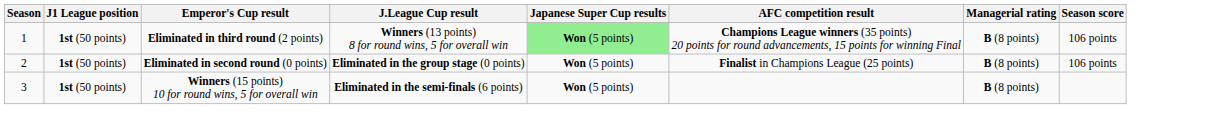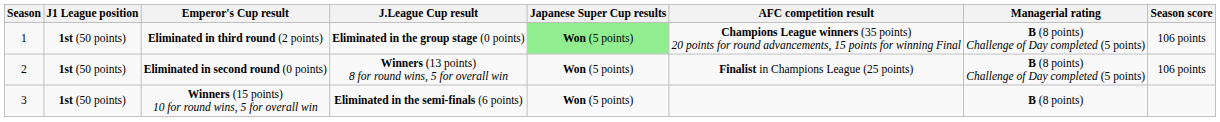 <table class="wikitable" style="text-align:center">
 <tr>
 <th>Season</th>
 <th>J1 League position</th>
 <th>Emperor's Cup result</th>
 <th>J.League Cup result</th>
 <th><strong>Japanese Super Cup results</strong></th>
 <th>AFC competition result</th>
 <th>Managerial rating</th>
 <th>Season score</th>
 </tr>
 <tr>
 <td>1</td>
 <td><strong>1st</strong> (50 points)</td>
 <td><strong>Eliminated in third round</strong> (2 points)</td>
-<td><strong>Winners</strong> (13 points)<br><em>8 for round wins, 5 for overall win</em></td>
+<td><strong>Eliminated in the group stage</strong> (0 points)</td>
 <td style="background: lightgreen;"><strong>Won</strong> (5 points)</td>
 <td><strong>Champions League winners</strong> (35 points)<br><em>20 points for round advancements, 15 points for winning Final</em></td>
-<td><strong>B</strong> (8 points)</td>
+<td><strong>B</strong> (8 points)<br><em>Challenge of Day completed</em> (5 points)</td>
 <td>106 points</td>
 </tr>
 <tr>
 <td>2</td>
 <td><strong>1st</strong> (50 points)</td>
 <td><strong>Eliminated in second round</strong> (0 points)</td>
-<td><strong>Eliminated in the group stage</strong> (0 points)</td>
+<td><strong>Winners</strong> (13 points)<br><em>8 for round wins, 5 for overall win</em></td>
 <td><strong>Won</strong> (5 points)</td>
 <td><strong>Finalist</strong> in Champions League (25 points)</td>
-<td><strong>B</strong> (8 points)</td>
+<td><strong>B</strong> (8 points)<br><em>Challenge of Day completed</em> (5 points)</td>
 <td>106 points</td>
 </tr>
 <tr>
 <td>3</td>
 <td><strong>1st</strong> (50 points)</td>
 <td><strong>Winners</strong> (15 points)<br><em>10 for round wins, 5 for overall win</em></td>
 <td><strong>Eliminated in the semi-finals</strong> (6 points)</td>
 <td><strong>Won</strong> (5 points)</td>
 <td></td>
 <td><strong>B</strong> (8 points)</td>
 </tr>
 </table>
